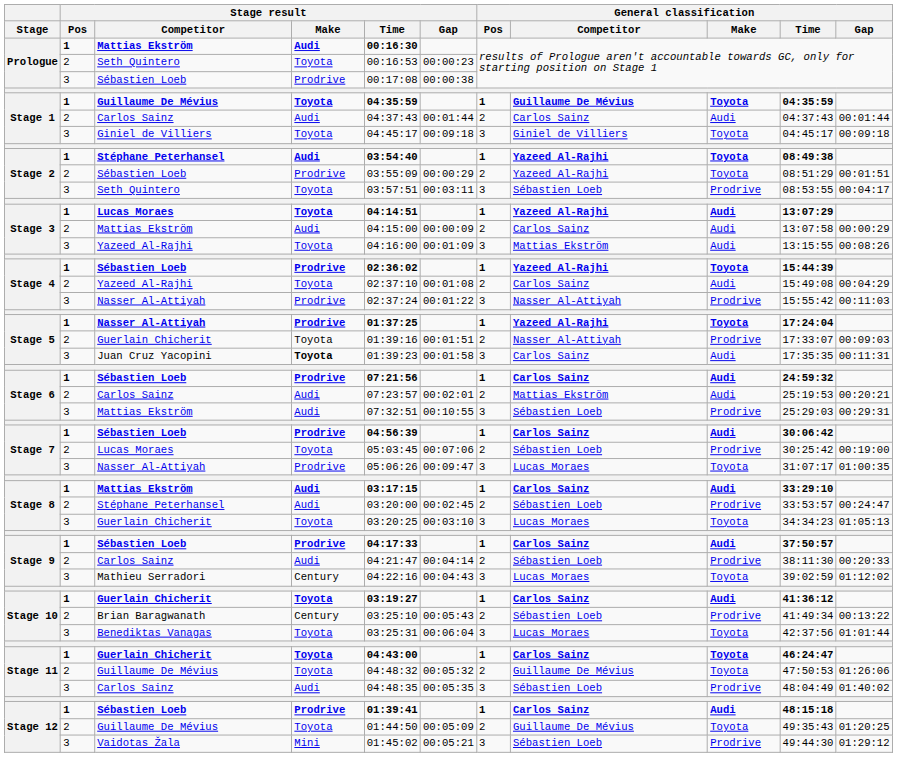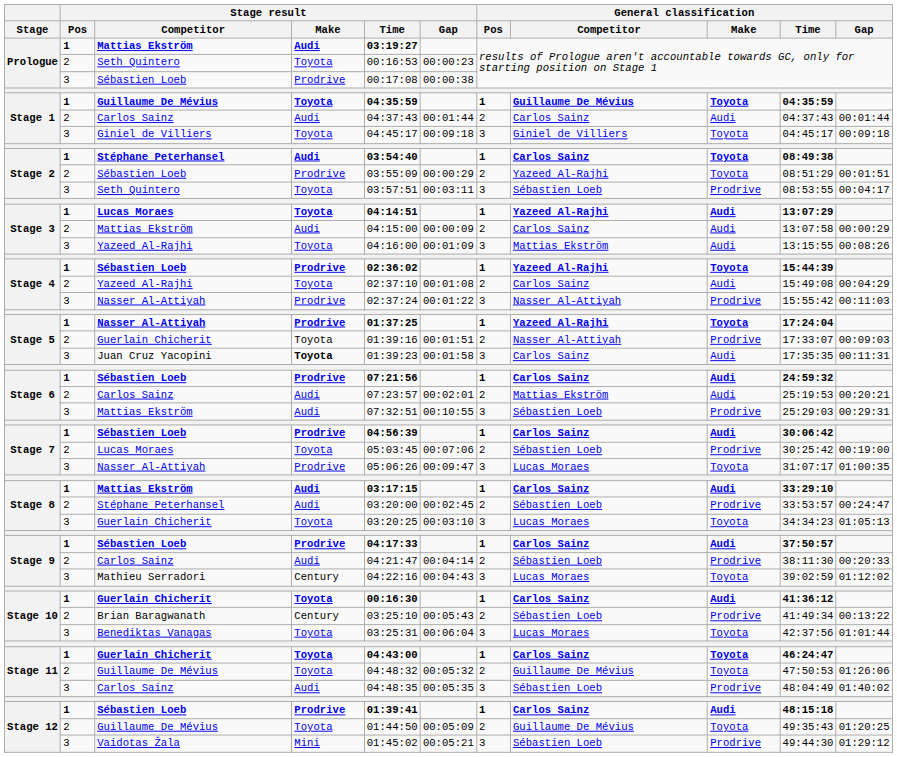 <table class="wikitable" style="font-size:85%;">
 <tr>
 <th></th>
 <th colspan=5>Stage result</th>
 <th colspan=5>General classification</th>
 </tr>
 <tr>
 <th width="40px">Stage</th>
 <th width="30px">Pos</th>
 <th width="200px">Competitor</th>
 <th width="70px">Make</th>
 <th width="40px">Time</th>
 <th width="40px">Gap</th>
 <th width="30px">Pos</th>
 <th width="200px">Competitor</th>
 <th width="70px">Make</th>
 <th width="40px">Time</th>
 <th width="40px">Gap</th>
 </tr>
 <tr>
 <th rowspan=3>Prologue</th>
 <td><strong>1</strong></td>
 <td><strong> <a href='#'>Mattias Ekström</a></strong></td>
 <td><strong><a href='#'>Audi</a></strong></td>
-<td><strong>00:16:30</strong></td>
+<td><strong>03:19:27</strong></td>
 <td></td>
 <td colspan=5 rowspan=3><em>results of Prologue aren't accountable towards GC, only for starting position on Stage 1</em></td>
 </tr>
 <tr>
 <td>2</td>
 <td> <a href='#'>Seth Quintero</a></td>
 <td><a href='#'>Toyota</a></td>
 <td>00:16:53</td>
 <td>00:00:23</td>
 </tr>
 <tr>
 <td>3</td>
 <td> <a href='#'>Sébastien Loeb</a></td>
 <td><a href='#'>Prodrive</a></td>
 <td>00:17:08</td>
 <td>00:00:38</td>
 </tr>
 <tr>
 <th colspan=11></th>
 </tr>
 <tr>
 <th rowspan="3">Stage 1</th>
 <td><strong>1</strong></td>
 <td><strong> <a href='#'>Guillaume De Mévius</a></strong></td>
 <td><strong><a href='#'>Toyota</a></strong></td>
 <td><strong>04:35:59</strong></td>
 <td></td>
 <td><strong>1</strong></td>
 <td><strong> <a href='#'>Guillaume De Mévius</a></strong></td>
 <td><strong><a href='#'>Toyota</a></strong></td>
 <td><strong>04:35:59</strong></td>
 <td></td>
 </tr>
 <tr>
 <td>2</td>
 <td> <a href='#'>Carlos Sainz</a></td>
 <td><a href='#'>Audi</a></td>
 <td>04:37:43</td>
 <td>00:01:44</td>
 <td>2</td>
 <td> <a href='#'>Carlos Sainz</a></td>
 <td><a href='#'>Audi</a></td>
 <td>04:37:43</td>
 <td>00:01:44</td>
 </tr>
 <tr>
 <td>3</td>
 <td> <a href='#'>Giniel de Villiers</a></td>
 <td><a href='#'>Toyota</a></td>
 <td>04:45:17</td>
 <td>00:09:18</td>
 <td>3</td>
 <td> <a href='#'>Giniel de Villiers</a></td>
 <td><a href='#'>Toyota</a></td>
 <td>04:45:17</td>
 <td>00:09:18</td>
 </tr>
 <tr>
 <th colspan="11"></th>
 </tr>
 <tr>
 <th rowspan="3">Stage 2</th>
 <td><strong>1</strong></td>
 <td><strong> <a href='#'>Stéphane Peterhansel</a></strong></td>
 <td><a href='#'><strong>Audi</strong></a></td>
 <td><strong>03:54:40</strong></td>
 <td></td>
 <td><strong>1</strong></td>
-<td><strong> <a href='#'>Yazeed Al-Rajhi</a></strong></td>
+<td><strong> <a href='#'>Carlos Sainz</a></strong></td>
 <td><strong><a href='#'>Toyota</a></strong></td>
 <td><strong>08:49:38</strong></td>
 <td></td>
 </tr>
 <tr>
 <td>2</td>
 <td> <a href='#'>Sébastien Loeb</a></td>
 <td><a href='#'>Prodrive</a></td>
 <td>03:55:09</td>
 <td>00:00:29</td>
 <td>2</td>
 <td> <a href='#'>Yazeed Al-Rajhi</a></td>
 <td><a href='#'>Toyota</a></td>
 <td>08:51:29</td>
 <td>00:01:51</td>
 </tr>
 <tr>
 <td>3</td>
 <td> <a href='#'>Seth Quintero</a></td>
 <td><a href='#'>Toyota</a></td>
 <td>03:57:51</td>
 <td>00:03:11</td>
 <td>3</td>
 <td> <a href='#'>Sébastien Loeb</a></td>
 <td><a href='#'>Prodrive</a></td>
 <td>08:53:55</td>
 <td>00:04:17</td>
 </tr>
 <tr>
 <th colspan="11"></th>
 </tr>
 <tr>
 <th rowspan="3">Stage 3</th>
 <td><strong>1</strong></td>
 <td><strong> <a href='#'>Lucas Moraes</a></strong></td>
 <td><strong><a href='#'>Toyota</a></strong></td>
 <td><strong>04:14:51</strong></td>
 <td></td>
 <td><strong>1</strong></td>
 <td><strong> <a href='#'>Yazeed Al-Rajhi</a></strong></td>
 <td><strong><a href='#'>Audi</a></strong></td>
 <td><strong>13:07:29</strong></td>
 <td></td>
 </tr>
 <tr>
 <td>2</td>
 <td> <a href='#'>Mattias Ekström</a></td>
 <td><a href='#'>Audi</a></td>
 <td>04:15:00</td>
 <td>00:00:09</td>
 <td>2</td>
 <td> <a href='#'>Carlos Sainz</a></td>
 <td><a href='#'>Audi</a></td>
 <td>13:07:58</td>
 <td>00:00:29</td>
 </tr>
 <tr>
 <td>3</td>
 <td> <a href='#'>Yazeed Al-Rajhi</a></td>
 <td><a href='#'>Toyota</a></td>
 <td>04:16:00</td>
 <td>00:01:09</td>
 <td>3</td>
 <td> <a href='#'>Mattias Ekström</a></td>
 <td><a href='#'>Audi</a></td>
 <td>13:15:55</td>
 <td>00:08:26</td>
 </tr>
 <tr>
 <th colspan="11"></th>
 </tr>
 <tr>
 <th rowspan="3">Stage 4</th>
 <td><strong>1</strong></td>
 <td><strong> <a href='#'>Sébastien Loeb</a></strong></td>
 <td><strong><a href='#'>Prodrive</a></strong></td>
 <td><strong>02:36:02</strong></td>
 <td></td>
 <td><strong>1</strong></td>
 <td><strong> <a href='#'>Yazeed Al-Rajhi</a></strong></td>
 <td><strong><a href='#'>Toyota</a></strong></td>
 <td><strong>15:44:39</strong></td>
 <td></td>
 </tr>
 <tr>
 <td>2</td>
 <td> <a href='#'>Yazeed Al-Rajhi</a></td>
 <td><a href='#'>Toyota</a></td>
 <td>02:37:10</td>
 <td>00:01:08</td>
 <td>2</td>
 <td> <a href='#'>Carlos Sainz</a></td>
 <td><a href='#'>Audi</a></td>
 <td>15:49:08</td>
 <td>00:04:29</td>
 </tr>
 <tr>
 <td>3</td>
 <td> <a href='#'>Nasser Al-Attiyah</a></td>
 <td><a href='#'>Prodrive</a></td>
 <td>02:37:24</td>
 <td>00:01:22</td>
 <td>3</td>
 <td> <a href='#'>Nasser Al-Attiyah</a></td>
 <td><a href='#'>Prodrive</a></td>
 <td>15:55:42</td>
 <td>00:11:03</td>
 </tr>
 <tr>
 <th colspan="11"></th>
 </tr>
 <tr>
 <th rowspan="3">Stage 5</th>
 <td><strong>1</strong></td>
 <td><strong> <a href='#'>Nasser Al-Attiyah</a></strong></td>
 <td><strong><a href='#'>Prodrive</a></strong></td>
 <td><strong>01:37:25</strong></td>
 <td></td>
 <td><strong>1</strong></td>
 <td><strong> <a href='#'>Yazeed Al-Rajhi</a></strong></td>
 <td><strong><a href='#'>Toyota</a></strong></td>
 <td><strong>17:24:04</strong></td>
 <td></td>
 </tr>
 <tr>
 <td>2</td>
 <td> <a href='#'>Guerlain Chicherit</a></td>
 <td>Toyota</td>
 <td>01:39:16</td>
 <td>00:01:51</td>
 <td>2</td>
 <td> <a href='#'>Nasser Al-Attiyah</a></td>
 <td><a href='#'>Prodrive</a></td>
 <td>17:33:07</td>
 <td>00:09:03</td>
 </tr>
 <tr>
 <td>3</td>
 <td> Juan Cruz Yacopini</td>
 <td><strong>Toyota</strong></td>
 <td>01:39:23</td>
 <td>00:01:58</td>
 <td>3</td>
 <td> <a href='#'>Carlos Sainz</a></td>
 <td><a href='#'>Audi</a></td>
 <td>17:35:35</td>
 <td>00:11:31</td>
 </tr>
 <tr>
 <th colspan="11"></th>
 </tr>
 <tr>
 <th rowspan="3">Stage 6</th>
 <td><strong>1</strong></td>
 <td><strong> <a href='#'>Sébastien Loeb</a></strong></td>
 <td><strong><a href='#'>Prodrive</a></strong></td>
 <td><strong>07:21:56</strong></td>
 <td></td>
 <td><strong>1</strong></td>
 <td><strong> <a href='#'>Carlos Sainz</a></strong></td>
 <td><strong><a href='#'>Audi</a></strong></td>
 <td><strong>24:59:32</strong></td>
 <td></td>
 </tr>
 <tr>
 <td>2</td>
 <td> <a href='#'>Carlos Sainz</a></td>
 <td><a href='#'>Audi</a></td>
 <td>07:23:57</td>
 <td>00:02:01</td>
 <td>2</td>
 <td> <a href='#'>Mattias Ekström</a></td>
 <td><a href='#'>Audi</a></td>
 <td>25:19:53</td>
 <td>00:20:21</td>
 </tr>
 <tr>
 <td>3</td>
 <td> <a href='#'>Mattias Ekström</a></td>
 <td><a href='#'>Audi</a></td>
 <td>07:32:51</td>
 <td>00:10:55</td>
 <td>3</td>
 <td> <a href='#'>Sébastien Loeb</a></td>
 <td><a href='#'>Prodrive</a></td>
 <td>25:29:03</td>
 <td>00:29:31</td>
 </tr>
 <tr>
 <th colspan="11"></th>
 </tr>
 <tr>
 <th rowspan="3">Stage 7</th>
 <td><strong>1</strong></td>
 <td><strong> <a href='#'>Sébastien Loeb</a></strong></td>
 <td><strong><a href='#'>Prodrive</a></strong></td>
 <td><strong>04:56:39</strong></td>
 <td></td>
 <td><strong>1</strong></td>
 <td><strong> <a href='#'>Carlos Sainz</a></strong></td>
 <td><strong><a href='#'>Audi</a></strong></td>
 <td><strong>30:06:42</strong></td>
 <td></td>
 </tr>
 <tr>
 <td>2</td>
 <td> <a href='#'>Lucas Moraes</a></td>
 <td><a href='#'>Toyota</a></td>
 <td>05:03:45</td>
 <td>00:07:06</td>
 <td>2</td>
 <td> <a href='#'>Sébastien Loeb</a></td>
 <td><a href='#'>Prodrive</a></td>
 <td>30:25:42</td>
 <td>00:19:00</td>
 </tr>
 <tr>
 <td>3</td>
 <td> <a href='#'>Nasser Al-Attiyah</a></td>
 <td><a href='#'>Prodrive</a></td>
 <td>05:06:26</td>
 <td>00:09:47</td>
 <td>3</td>
 <td> <a href='#'>Lucas Moraes</a></td>
 <td><a href='#'>Toyota</a></td>
 <td>31:07:17</td>
 <td>01:00:35</td>
 </tr>
 <tr>
 <th colspan="11"></th>
 </tr>
 <tr>
 <th rowspan="3">Stage 8</th>
 <td><strong>1</strong></td>
 <td><strong> <a href='#'>Mattias Ekström</a></strong></td>
 <td><strong><a href='#'>Audi</a></strong></td>
 <td><strong>03:17:15</strong></td>
 <td></td>
 <td><strong>1</strong></td>
 <td><strong> <a href='#'>Carlos Sainz</a></strong></td>
 <td><strong><a href='#'>Audi</a></strong></td>
 <td><strong>33:29:10</strong></td>
 <td></td>
 </tr>
 <tr>
 <td>2</td>
 <td> <a href='#'>Stéphane Peterhansel</a></td>
 <td><a href='#'>Audi</a></td>
 <td>03:20:00</td>
 <td>00:02:45</td>
 <td>2</td>
 <td> <a href='#'>Sébastien Loeb</a></td>
 <td><a href='#'>Prodrive</a></td>
 <td>33:53:57</td>
 <td>00:24:47</td>
 </tr>
 <tr>
 <td>3</td>
 <td> <a href='#'>Guerlain Chicherit</a></td>
 <td><a href='#'>Toyota</a></td>
 <td>03:20:25</td>
 <td>00:03:10</td>
 <td>3</td>
 <td> <a href='#'>Lucas Moraes</a></td>
 <td><a href='#'>Toyota</a></td>
 <td>34:34:23</td>
 <td>01:05:13</td>
 </tr>
 <tr>
 <th colspan="11"></th>
 </tr>
 <tr>
 <th rowspan="3">Stage 9</th>
 <td><strong>1</strong></td>
 <td><strong> <a href='#'>Sébastien Loeb</a></strong></td>
 <td><strong><a href='#'>Prodrive</a></strong></td>
 <td><strong>04:17:33</strong></td>
 <td></td>
 <td><strong>1</strong></td>
 <td><strong> <a href='#'>Carlos Sainz</a></strong></td>
 <td><strong><a href='#'>Audi</a></strong></td>
 <td><strong>37:50:57</strong></td>
 <td></td>
 </tr>
 <tr>
 <td>2</td>
 <td> <a href='#'>Carlos Sainz</a></td>
 <td><a href='#'>Audi</a></td>
 <td>04:21:47</td>
 <td>00:04:14</td>
 <td>2</td>
 <td> <a href='#'>Sébastien Loeb</a></td>
 <td><a href='#'>Prodrive</a></td>
 <td>38:11:30</td>
 <td>00:20:33</td>
 </tr>
 <tr>
 <td>3</td>
 <td> Mathieu Serradori</td>
 <td>Century</td>
 <td>04:22:16</td>
 <td>00:04:43</td>
 <td>3</td>
 <td> <a href='#'>Lucas Moraes</a></td>
 <td><a href='#'>Toyota</a></td>
 <td>39:02:59</td>
 <td>01:12:02</td>
 </tr>
 <tr>
 <th colspan="11"></th>
 </tr>
 <tr>
 <th rowspan="3">Stage 10</th>
 <td><strong>1</strong></td>
 <td><strong> <a href='#'>Guerlain Chicherit</a></strong></td>
 <td><strong><a href='#'>Toyota</a></strong></td>
-<td><strong>03:19:27</strong></td>
+<td><strong>00:16:30</strong></td>
 <td></td>
 <td><strong>1</strong></td>
 <td><strong> <a href='#'>Carlos Sainz</a></strong></td>
 <td><strong><a href='#'>Audi</a></strong></td>
 <td><strong>41:36:12</strong></td>
 <td></td>
 </tr>
 <tr>
 <td>2</td>
 <td> Brian Baragwanath</td>
 <td>Century</td>
 <td>03:25:10</td>
 <td>00:05:43</td>
 <td>2</td>
 <td> <a href='#'>Sébastien Loeb</a></td>
 <td><a href='#'>Prodrive</a></td>
 <td>41:49:34</td>
 <td>00:13:22</td>
 </tr>
 <tr>
 <td>3</td>
 <td> <a href='#'>Benediktas Vanagas</a></td>
 <td><a href='#'>Toyota</a></td>
 <td>03:25:31</td>
 <td>00:06:04</td>
 <td>3</td>
 <td> <a href='#'>Lucas Moraes</a></td>
 <td><a href='#'>Toyota</a></td>
 <td>42:37:56</td>
 <td>01:01:44</td>
 </tr>
 <tr>
 <th colspan="11"></th>
 </tr>
 <tr>
 <th rowspan="3">Stage 11</th>
 <td><strong>1</strong></td>
 <td><strong> <a href='#'>Guerlain Chicherit</a></strong></td>
 <td><strong><a href='#'>Toyota</a></strong></td>
 <td><strong>04:43:00</strong></td>
 <td></td>
 <td><strong>1</strong></td>
 <td><strong> <a href='#'>Carlos Sainz</a></strong></td>
 <td><strong><a href='#'>Toyota</a></strong></td>
 <td><strong>46:24:47</strong></td>
 <td></td>
 </tr>
 <tr>
 <td>2</td>
 <td> <a href='#'>Guillaume De Mévius</a></td>
 <td><a href='#'>Toyota</a></td>
 <td>04:48:32</td>
 <td>00:05:32</td>
 <td>2</td>
 <td> <a href='#'>Guillaume De Mévius</a></td>
 <td><a href='#'>Toyota</a></td>
 <td>47:50:53</td>
 <td>01:26:06</td>
 </tr>
 <tr>
 <td>3</td>
 <td> <a href='#'>Carlos Sainz</a></td>
 <td><a href='#'>Audi</a></td>
 <td>04:48:35</td>
 <td>00:05:35</td>
 <td>3</td>
 <td> <a href='#'>Sébastien Loeb</a></td>
 <td><a href='#'>Prodrive</a></td>
 <td>48:04:49</td>
 <td>01:40:02</td>
 </tr>
 <tr>
 <th colspan="11"></th>
 </tr>
 <tr>
 <th rowspan="3">Stage 12</th>
 <td><strong>1</strong></td>
 <td><strong> <a href='#'>Sébastien Loeb</a></strong></td>
 <td><strong><a href='#'>Prodrive</a></strong></td>
 <td><strong>01:39:41</strong></td>
 <td></td>
 <td><strong>1</strong></td>
 <td><strong> <a href='#'>Carlos Sainz</a></strong></td>
 <td><strong><a href='#'>Audi</a></strong></td>
 <td><strong>48:15:18</strong></td>
 <td></td>
 </tr>
 <tr>
 <td>2</td>
 <td> <a href='#'>Guillaume De Mévius</a></td>
 <td><a href='#'>Toyota</a></td>
 <td>01:44:50</td>
 <td>00:05:09</td>
 <td>2</td>
 <td> <a href='#'>Guillaume De Mévius</a></td>
 <td><a href='#'>Toyota</a></td>
 <td>49:35:43</td>
 <td>01:20:25</td>
 </tr>
 <tr>
 <td>3</td>
 <td> <a href='#'>Vaidotas Žala</a></td>
 <td><a href='#'>Mini</a></td>
 <td>01:45:02</td>
 <td>00:05:21</td>
 <td>3</td>
 <td> <a href='#'>Sébastien Loeb</a></td>
 <td><a href='#'>Prodrive</a></td>
 <td>49:44:30</td>
 <td>01:29:12</td>
 </tr>
 </table>
